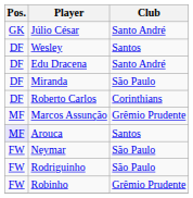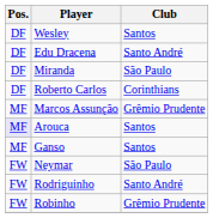 <table class="wikitable">
 <tr>
 <th>Pos.</th>
 <th>Player</th>
 <th>Club</th>
-</tr>
-<tr>
-<td style="text-align:center;" rowspan=><a href='#'>GK</a></td>
-<td> <a href='#'>Júlio César</a></td>
-<td><a href='#'>Santo André</a></td>
 </tr>
 <tr>
 <td style="text-align:center;" rowspan=><a href='#'>DF</a></td>
 <td> <a href='#'>Wesley</a></td>
 <td><a href='#'>Santos</a></td>
 </tr>
 <tr>
 <td style="text-align:center;" rowspan=><a href='#'>DF</a></td>
 <td> <a href='#'>Edu Dracena</a></td>
 <td><a href='#'>Santo André</a></td>
 </tr>
 <tr>
 <td style="text-align:center;" rowspan=><a href='#'>DF</a></td>
 <td> <a href='#'>Miranda</a></td>
 <td><a href='#'>São Paulo</a></td>
 </tr>
 <tr>
 <td style="text-align:center;" rowspan=><a href='#'>DF</a></td>
 <td> <a href='#'>Roberto Carlos</a></td>
 <td><a href='#'>Corinthians</a></td>
 </tr>
 <tr>
 <td style="text-align:center;" rowspan=><a href='#'>MF</a></td>
 <td> <a href='#'>Marcos Assunção</a></td>
 <td><a href='#'>Grêmio Prudente</a></td>
 </tr>
 <tr>
 <td style="background: lavender; text-align:center;" rowspan=><a href='#'>MF</a></td>
 <td> <a href='#'>Arouca</a></td>
 <td><a href='#'>Santos</a></td>
 </tr>
 <tr>
+<td style="text-align:center;" rowspan=><a href='#'>MF</a></td>
+<td> <a href='#'>Ganso</a></td>
+<td><a href='#'>Santos</a></td>
+</tr>
+<tr>
 <td style="text-align:center;" rowspan=><a href='#'>FW</a></td>
 <td> <a href='#'>Neymar</a></td>
 <td><a href='#'>São Paulo</a></td>
 </tr>
 <tr>
 <td style="text-align:center;" rowspan=><a href='#'>FW</a></td>
 <td> <a href='#'>Rodriguinho</a></td>
-<td><a href='#'>São Paulo</a></td>
+<td><a href='#'>Santo André</a></td>
 </tr>
 <tr>
 <td style="text-align:center;" rowspan=><a href='#'>FW</a></td>
 <td> <a href='#'>Robinho</a></td>
 <td><a href='#'>Grêmio Prudente</a></td>
 </tr>
 <tr>
 </tr>
 </table>
